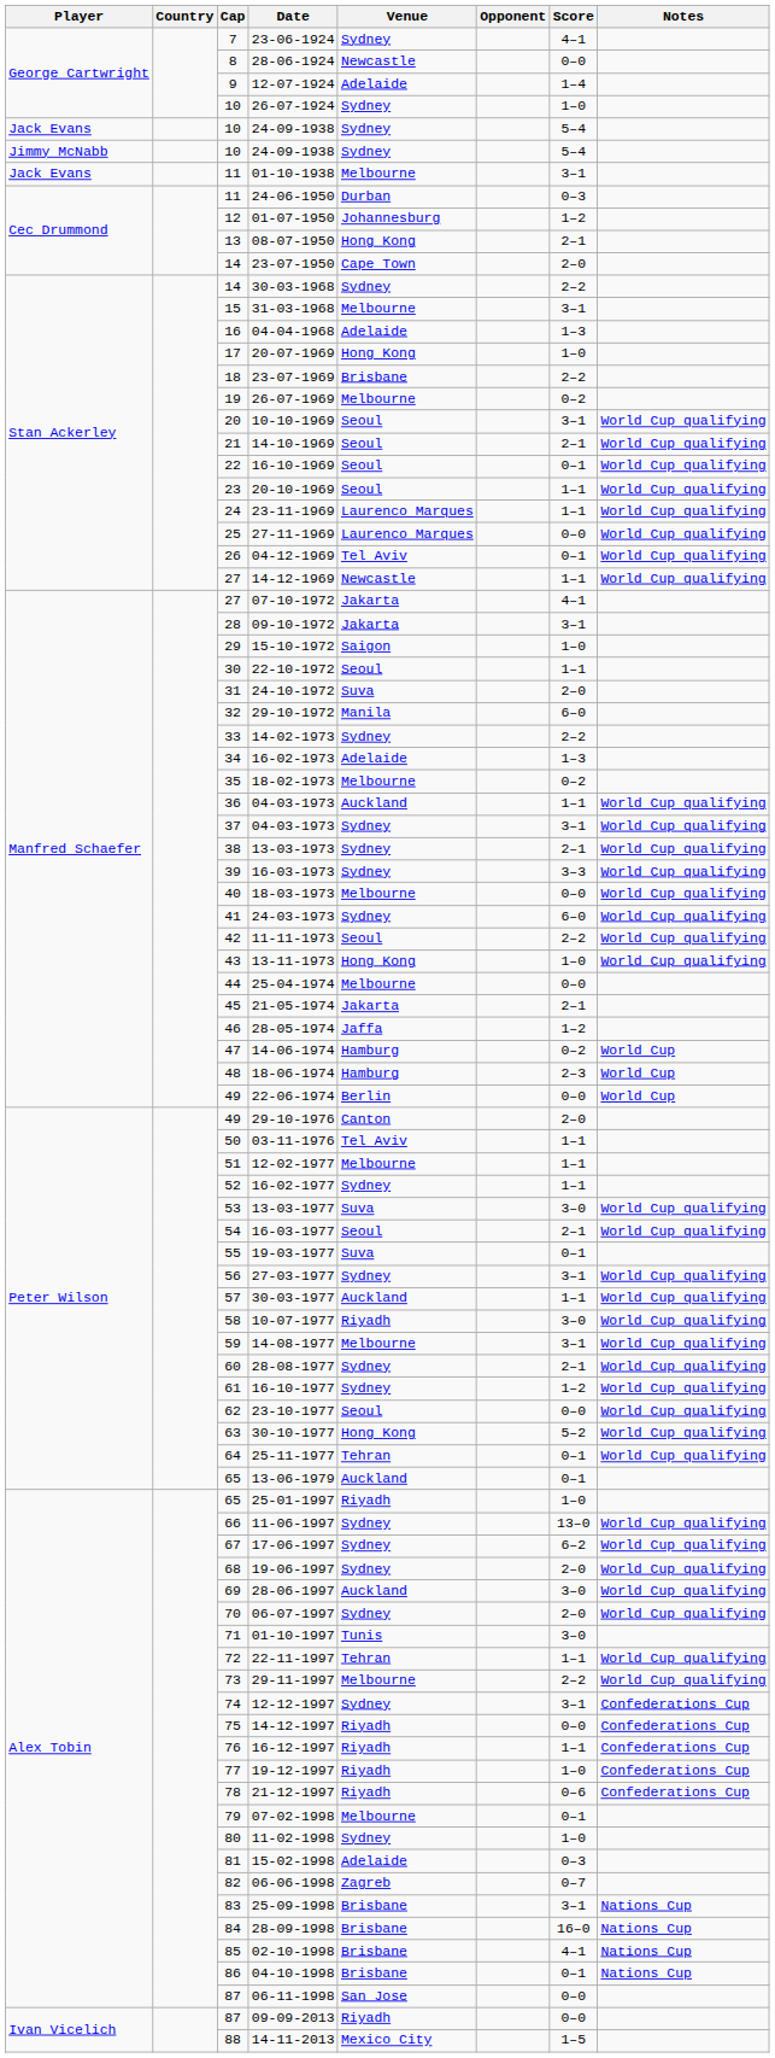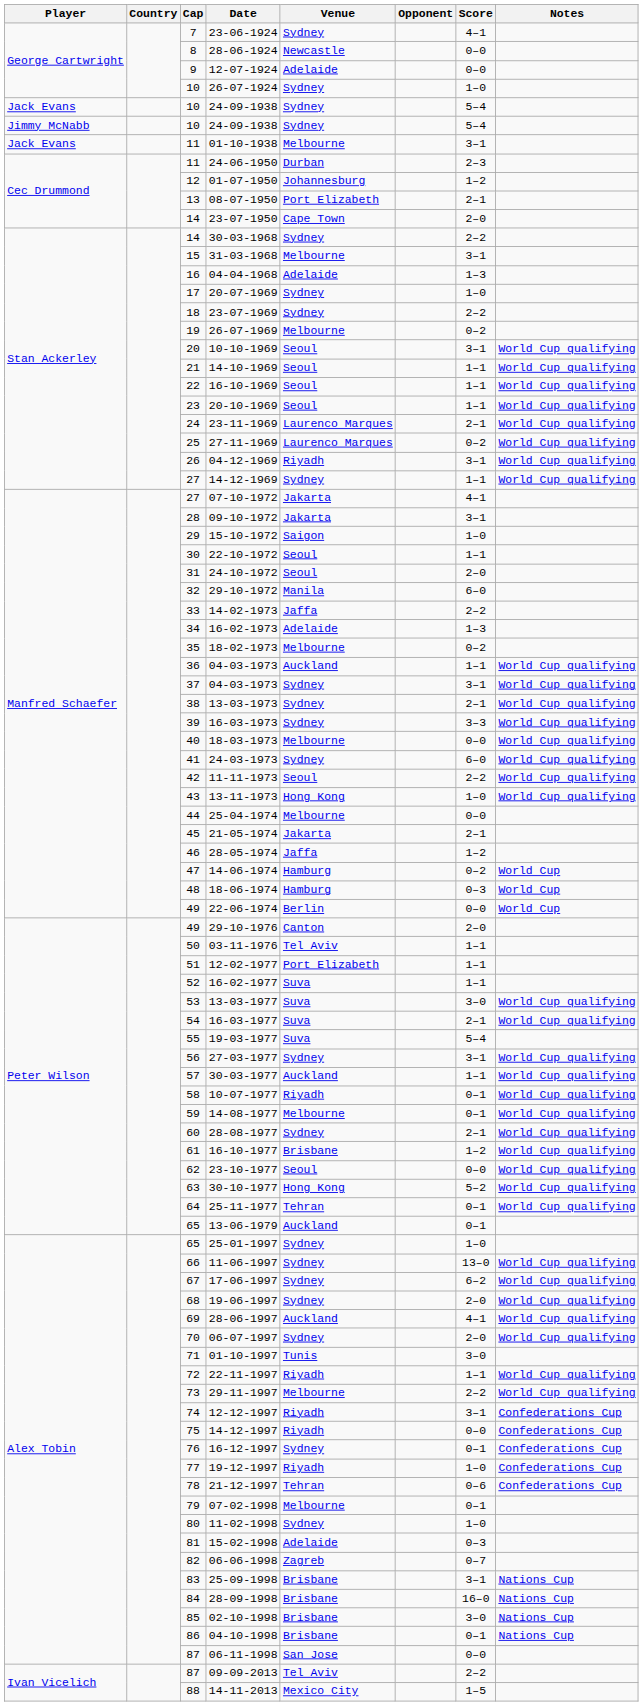 <table class="wikitable sortable">
 <tr>
 <th>Player</th>
 <th>Country</th>
 <th>Cap</th>
 <th>Date</th>
 <th>Venue</th>
 <th>Opponent</th>
 <th>Score</th>
 <th>Notes</th>
 </tr>
 <tr>
 <td rowspan="4"><a href='#'>George Cartwright</a></td>
 <td rowspan="4"></td>
 <td align="center">7</td>
 <td>23-06-1924</td>
 <td><a href='#'>Sydney</a></td>
 <td></td>
 <td align="center">4–1</td>
 <td></td>
 </tr>
 <tr>
 <td align="center">8</td>
 <td>28-06-1924</td>
 <td><a href='#'>Newcastle</a></td>
 <td></td>
 <td align="center">0–0</td>
 <td></td>
 </tr>
 <tr>
 <td align="center">9</td>
 <td>12-07-1924</td>
 <td><a href='#'>Adelaide</a></td>
 <td></td>
-<td align="center">1–4</td>
+<td align="center">0–0</td>
 <td></td>
 </tr>
 <tr>
 <td align="center">10</td>
 <td>26-07-1924</td>
 <td><a href='#'>Sydney</a></td>
 <td></td>
 <td align="center">1–0</td>
 <td></td>
 </tr>
 <tr>
 <td><a href='#'>Jack Evans</a></td>
 <td></td>
 <td align="center">10</td>
 <td>24-09-1938</td>
 <td><a href='#'>Sydney</a></td>
 <td></td>
 <td align="center">5–4</td>
 <td></td>
 </tr>
 <tr>
 <td><a href='#'>Jimmy McNabb</a></td>
 <td></td>
 <td align="center">10</td>
 <td>24-09-1938</td>
 <td><a href='#'>Sydney</a></td>
 <td></td>
 <td align="center">5–4</td>
 <td></td>
 </tr>
 <tr>
 <td><a href='#'>Jack Evans</a></td>
 <td></td>
 <td align="center">11</td>
 <td>01-10-1938</td>
 <td><a href='#'>Melbourne</a></td>
 <td></td>
 <td align="center">3–1</td>
 <td></td>
 </tr>
 <tr>
 <td rowspan="4"><a href='#'>Cec Drummond</a></td>
 <td rowspan="4"></td>
 <td align="center">11</td>
 <td>24-06-1950</td>
 <td><a href='#'>Durban</a></td>
 <td></td>
-<td align="center">0–3</td>
+<td align="center">2–3</td>
 <td></td>
 </tr>
 <tr>
 <td align="center">12</td>
 <td>01-07-1950</td>
 <td><a href='#'>Johannesburg</a></td>
 <td></td>
 <td align="center">1–2</td>
 <td></td>
 </tr>
 <tr>
 <td align="center">13</td>
 <td>08-07-1950</td>
-<td><a href='#'>Hong Kong</a></td>
+<td><a href='#'>Port Elizabeth</a></td>
 <td></td>
 <td align="center">2–1</td>
 <td></td>
 </tr>
 <tr>
 <td align="center">14</td>
 <td>23-07-1950</td>
 <td><a href='#'>Cape Town</a></td>
 <td></td>
 <td align="center">2–0</td>
 <td></td>
 </tr>
 <tr>
 <td rowspan="14"><a href='#'>Stan Ackerley</a></td>
 <td rowspan="14"></td>
 <td align="center">14</td>
 <td>30-03-1968</td>
 <td><a href='#'>Sydney</a></td>
 <td></td>
 <td align="center">2–2</td>
 <td></td>
 </tr>
 <tr>
 <td align="center">15</td>
 <td>31-03-1968</td>
 <td><a href='#'>Melbourne</a></td>
 <td></td>
 <td align="center">3–1</td>
 <td></td>
 </tr>
 <tr>
 <td align="center">16</td>
 <td>04-04-1968</td>
 <td><a href='#'>Adelaide</a></td>
 <td></td>
 <td align="center">1–3</td>
 <td></td>
 </tr>
 <tr>
 <td align="center">17</td>
 <td>20-07-1969</td>
-<td><a href='#'>Hong Kong</a></td>
+<td><a href='#'>Sydney</a></td>
 <td></td>
 <td align="center">1–0</td>
 <td></td>
 </tr>
 <tr>
 <td align="center">18</td>
 <td>23-07-1969</td>
-<td><a href='#'>Brisbane</a></td>
+<td><a href='#'>Sydney</a></td>
 <td></td>
 <td align="center">2–2</td>
 <td></td>
 </tr>
 <tr>
 <td align="center">19</td>
 <td>26-07-1969</td>
 <td><a href='#'>Melbourne</a></td>
 <td></td>
 <td align="center">0–2</td>
 <td></td>
 </tr>
 <tr>
 <td align="center">20</td>
 <td>10-10-1969</td>
 <td><a href='#'>Seoul</a></td>
 <td></td>
 <td align="center">3–1</td>
 <td><a href='#'>World Cup qualifying</a></td>
 </tr>
 <tr>
 <td align="center">21</td>
 <td>14-10-1969</td>
 <td><a href='#'>Seoul</a></td>
 <td></td>
-<td align="center">2–1</td>
+<td align="center">1–1</td>
 <td><a href='#'>World Cup qualifying</a></td>
 </tr>
 <tr>
 <td align="center">22</td>
 <td>16-10-1969</td>
 <td><a href='#'>Seoul</a></td>
 <td></td>
-<td align="center">0–1</td>
+<td align="center">1–1</td>
 <td><a href='#'>World Cup qualifying</a></td>
 </tr>
 <tr>
 <td align="center">23</td>
 <td>20-10-1969</td>
 <td><a href='#'>Seoul</a></td>
 <td></td>
 <td align="center">1–1</td>
 <td><a href='#'>World Cup qualifying</a></td>
 </tr>
 <tr>
 <td align="center">24</td>
 <td>23-11-1969</td>
 <td><a href='#'>Laurenco Marques</a></td>
 <td></td>
-<td align="center">1–1</td>
+<td align="center">2–1</td>
 <td><a href='#'>World Cup qualifying</a></td>
 </tr>
 <tr>
 <td align="center">25</td>
 <td>27-11-1969</td>
 <td><a href='#'>Laurenco Marques</a></td>
 <td></td>
-<td align="center">0–0</td>
+<td align="center">0–2</td>
 <td><a href='#'>World Cup qualifying</a></td>
 </tr>
 <tr>
 <td align="center">26</td>
 <td>04-12-1969</td>
-<td><a href='#'>Tel Aviv</a></td>
+<td><a href='#'>Riyadh</a></td>
 <td></td>
-<td align="center">0–1</td>
+<td align="center">3–1</td>
 <td><a href='#'>World Cup qualifying</a></td>
 </tr>
 <tr>
 <td align="center">27</td>
 <td>14-12-1969</td>
-<td><a href='#'>Newcastle</a></td>
+<td><a href='#'>Sydney</a></td>
 <td></td>
 <td align="center">1–1</td>
 <td><a href='#'>World Cup qualifying</a></td>
 </tr>
 <tr>
 <td rowspan="23"><a href='#'>Manfred Schaefer</a></td>
 <td rowspan="23"></td>
 <td align="center">27</td>
 <td>07-10-1972</td>
 <td><a href='#'>Jakarta</a></td>
 <td></td>
 <td align="center">4–1</td>
 <td></td>
 </tr>
 <tr>
 <td align="center">28</td>
 <td>09-10-1972</td>
 <td><a href='#'>Jakarta</a></td>
 <td></td>
 <td align="center">3–1</td>
 <td></td>
 </tr>
 <tr>
 <td align="center">29</td>
 <td>15-10-1972</td>
 <td><a href='#'>Saigon</a></td>
 <td></td>
 <td align="center">1–0</td>
 <td></td>
 </tr>
 <tr>
 <td align="center">30</td>
 <td>22-10-1972</td>
 <td><a href='#'>Seoul</a></td>
 <td></td>
 <td align="center">1–1</td>
 <td></td>
 </tr>
 <tr>
 <td align="center">31</td>
 <td>24-10-1972</td>
-<td><a href='#'>Suva</a></td>
+<td><a href='#'>Seoul</a></td>
 <td></td>
 <td align="center">2–0</td>
 <td></td>
 </tr>
 <tr>
 <td align="center">32</td>
 <td>29-10-1972</td>
 <td><a href='#'>Manila</a></td>
 <td></td>
 <td align="center">6–0</td>
 <td></td>
 </tr>
 <tr>
 <td align="center">33</td>
 <td>14-02-1973</td>
-<td><a href='#'>Sydney</a></td>
+<td><a href='#'>Jaffa</a></td>
 <td></td>
 <td align="center">2–2</td>
 <td></td>
 </tr>
 <tr>
 <td align="center">34</td>
 <td>16-02-1973</td>
 <td><a href='#'>Adelaide</a></td>
 <td></td>
 <td align="center">1–3</td>
 <td></td>
 </tr>
 <tr>
 <td align="center">35</td>
 <td>18-02-1973</td>
 <td><a href='#'>Melbourne</a></td>
 <td></td>
 <td align="center">0–2</td>
 <td></td>
 </tr>
 <tr>
 <td align="center">36</td>
 <td>04-03-1973</td>
 <td><a href='#'>Auckland</a></td>
 <td></td>
 <td align="center">1–1</td>
 <td><a href='#'>World Cup qualifying</a></td>
 </tr>
 <tr>
 <td align="center">37</td>
 <td>04-03-1973</td>
 <td><a href='#'>Sydney</a></td>
 <td></td>
 <td align="center">3–1</td>
 <td><a href='#'>World Cup qualifying</a></td>
 </tr>
 <tr>
 <td align="center">38</td>
 <td>13-03-1973</td>
 <td><a href='#'>Sydney</a></td>
 <td></td>
 <td align="center">2–1</td>
 <td><a href='#'>World Cup qualifying</a></td>
 </tr>
 <tr>
 <td align="center">39</td>
 <td>16-03-1973</td>
 <td><a href='#'>Sydney</a></td>
 <td></td>
 <td align="center">3–3</td>
 <td><a href='#'>World Cup qualifying</a></td>
 </tr>
 <tr>
 <td align="center">40</td>
 <td>18-03-1973</td>
 <td><a href='#'>Melbourne</a></td>
 <td></td>
 <td align="center">0–0</td>
 <td><a href='#'>World Cup qualifying</a></td>
 </tr>
 <tr>
 <td align="center">41</td>
 <td>24-03-1973</td>
 <td><a href='#'>Sydney</a></td>
 <td></td>
 <td align="center">6–0</td>
 <td><a href='#'>World Cup qualifying</a></td>
 </tr>
 <tr>
 <td align="center">42</td>
 <td>11-11-1973</td>
 <td><a href='#'>Seoul</a></td>
 <td></td>
 <td align="center">2–2</td>
 <td><a href='#'>World Cup qualifying</a></td>
 </tr>
 <tr>
 <td align="center">43</td>
 <td>13-11-1973</td>
 <td><a href='#'>Hong Kong</a></td>
 <td></td>
 <td align="center">1–0</td>
 <td><a href='#'>World Cup qualifying</a></td>
 </tr>
 <tr>
 <td align="center">44</td>
 <td>25-04-1974</td>
 <td><a href='#'>Melbourne</a></td>
 <td></td>
 <td align="center">0–0</td>
 <td></td>
 </tr>
 <tr>
 <td align="center">45</td>
 <td>21-05-1974</td>
 <td><a href='#'>Jakarta</a></td>
 <td></td>
 <td align="center">2–1</td>
 <td></td>
 </tr>
 <tr>
 <td align="center">46</td>
 <td>28-05-1974</td>
 <td><a href='#'>Jaffa</a></td>
 <td></td>
 <td align="center">1–2</td>
 <td></td>
 </tr>
 <tr>
 <td align="center">47</td>
 <td>14-06-1974</td>
 <td><a href='#'>Hamburg</a></td>
 <td></td>
 <td align="center">0–2</td>
 <td><a href='#'>World Cup</a></td>
 </tr>
 <tr>
 <td align="center">48</td>
 <td>18-06-1974</td>
 <td><a href='#'>Hamburg</a></td>
 <td></td>
-<td align="center">2–3</td>
+<td align="center">0–3</td>
 <td><a href='#'>World Cup</a></td>
 </tr>
 <tr>
 <td align="center">49</td>
 <td>22-06-1974</td>
 <td><a href='#'>Berlin</a></td>
 <td></td>
 <td align="center">0–0</td>
 <td><a href='#'>World Cup</a></td>
 </tr>
 <tr>
 <td rowspan="17"><a href='#'>Peter Wilson</a></td>
 <td rowspan="17"></td>
 <td align="center">49</td>
 <td>29-10-1976</td>
 <td><a href='#'>Canton</a></td>
 <td></td>
 <td align="center">2–0</td>
 <td></td>
 </tr>
 <tr>
 <td align="center">50</td>
 <td>03-11-1976</td>
 <td><a href='#'>Tel Aviv</a></td>
 <td></td>
 <td align="center">1–1</td>
 <td></td>
 </tr>
 <tr>
 <td align="center">51</td>
 <td>12-02-1977</td>
-<td><a href='#'>Melbourne</a></td>
+<td><a href='#'>Port Elizabeth</a></td>
 <td></td>
 <td align="center">1–1</td>
 <td></td>
 </tr>
 <tr>
 <td align="center">52</td>
 <td>16-02-1977</td>
-<td><a href='#'>Sydney</a></td>
+<td><a href='#'>Suva</a></td>
 <td></td>
 <td align="center">1–1</td>
 <td></td>
 </tr>
 <tr>
 <td align="center">53</td>
 <td>13-03-1977</td>
 <td><a href='#'>Suva</a></td>
 <td></td>
 <td align="center">3–0</td>
 <td><a href='#'>World Cup qualifying</a></td>
 </tr>
 <tr>
 <td align="center">54</td>
 <td>16-03-1977</td>
-<td><a href='#'>Seoul</a></td>
+<td><a href='#'>Suva</a></td>
 <td></td>
 <td align="center">2–1</td>
 <td><a href='#'>World Cup qualifying</a></td>
 </tr>
 <tr>
 <td align="center">55</td>
 <td>19-03-1977</td>
 <td><a href='#'>Suva</a></td>
 <td></td>
-<td align="center">0–1</td>
+<td align="center">5–4</td>
 <td></td>
 </tr>
 <tr>
 <td align="center">56</td>
 <td>27-03-1977</td>
 <td><a href='#'>Sydney</a></td>
 <td></td>
 <td align="center">3–1</td>
 <td><a href='#'>World Cup qualifying</a></td>
 </tr>
 <tr>
 <td align="center">57</td>
 <td>30-03-1977</td>
 <td><a href='#'>Auckland</a></td>
 <td></td>
 <td align="center">1–1</td>
 <td><a href='#'>World Cup qualifying</a></td>
 </tr>
 <tr>
 <td align="center">58</td>
 <td>10-07-1977</td>
 <td><a href='#'>Riyadh</a></td>
 <td></td>
-<td align="center">3–0</td>
+<td align="center">0–1</td>
 <td><a href='#'>World Cup qualifying</a></td>
 </tr>
 <tr>
 <td align="center">59</td>
 <td>14-08-1977</td>
 <td><a href='#'>Melbourne</a></td>
 <td></td>
-<td align="center">3–1</td>
+<td align="center">0–1</td>
 <td><a href='#'>World Cup qualifying</a></td>
 </tr>
 <tr>
 <td align="center">60</td>
 <td>28-08-1977</td>
 <td><a href='#'>Sydney</a></td>
 <td></td>
 <td align="center">2–1</td>
 <td><a href='#'>World Cup qualifying</a></td>
 </tr>
 <tr>
 <td align="center">61</td>
 <td>16-10-1977</td>
-<td><a href='#'>Sydney</a></td>
+<td><a href='#'>Brisbane</a></td>
 <td></td>
 <td align="center">1–2</td>
 <td><a href='#'>World Cup qualifying</a></td>
 </tr>
 <tr>
 <td align="center">62</td>
 <td>23-10-1977</td>
 <td><a href='#'>Seoul</a></td>
 <td></td>
 <td align="center">0–0</td>
 <td><a href='#'>World Cup qualifying</a></td>
 </tr>
 <tr>
 <td align="center">63</td>
 <td>30-10-1977</td>
 <td><a href='#'>Hong Kong</a></td>
 <td></td>
 <td align="center">5–2</td>
 <td><a href='#'>World Cup qualifying</a></td>
 </tr>
 <tr>
 <td align="center">64</td>
 <td>25-11-1977</td>
 <td><a href='#'>Tehran</a></td>
 <td></td>
 <td align="center">0–1</td>
 <td><a href='#'>World Cup qualifying</a></td>
 </tr>
 <tr>
 <td align="center">65</td>
 <td>13-06-1979</td>
 <td><a href='#'>Auckland</a></td>
 <td></td>
 <td align="center">0–1</td>
 <td></td>
 </tr>
 <tr>
 <td rowspan="23"><a href='#'>Alex Tobin</a></td>
 <td rowspan="23"></td>
 <td align="center">65</td>
 <td>25-01-1997</td>
-<td><a href='#'>Riyadh</a></td>
+<td><a href='#'>Sydney</a></td>
 <td></td>
 <td align="center">1–0</td>
 <td></td>
 </tr>
 <tr>
 <td align="center">66</td>
 <td>11-06-1997</td>
 <td><a href='#'>Sydney</a></td>
 <td></td>
 <td align="center">13–0</td>
 <td><a href='#'>World Cup qualifying</a></td>
 </tr>
 <tr>
 <td align="center">67</td>
 <td>17-06-1997</td>
 <td><a href='#'>Sydney</a></td>
 <td></td>
 <td align="center">6–2</td>
 <td><a href='#'>World Cup qualifying</a></td>
 </tr>
 <tr>
 <td align="center">68</td>
 <td>19-06-1997</td>
 <td><a href='#'>Sydney</a></td>
 <td></td>
 <td align="center">2–0</td>
 <td><a href='#'>World Cup qualifying</a></td>
 </tr>
 <tr>
 <td align="center">69</td>
 <td>28-06-1997</td>
 <td><a href='#'>Auckland</a></td>
 <td></td>
-<td align="center">3–0</td>
+<td align="center">4–1</td>
 <td><a href='#'>World Cup qualifying</a></td>
 </tr>
 <tr>
 <td align="center">70</td>
 <td>06-07-1997</td>
 <td><a href='#'>Sydney</a></td>
 <td></td>
 <td align="center">2–0</td>
 <td><a href='#'>World Cup qualifying</a></td>
 </tr>
 <tr>
 <td align="center">71</td>
 <td>01-10-1997</td>
 <td><a href='#'>Tunis</a></td>
 <td></td>
 <td align="center">3–0</td>
 <td></td>
 </tr>
 <tr>
 <td align="center">72</td>
 <td>22-11-1997</td>
-<td><a href='#'>Tehran</a></td>
+<td><a href='#'>Riyadh</a></td>
 <td></td>
 <td align="center">1–1</td>
 <td><a href='#'>World Cup qualifying</a></td>
 </tr>
 <tr>
 <td align="center">73</td>
 <td>29-11-1997</td>
 <td><a href='#'>Melbourne</a></td>
 <td></td>
 <td align="center">2–2</td>
 <td><a href='#'>World Cup qualifying</a></td>
 </tr>
 <tr>
 <td align="center">74</td>
 <td>12-12-1997</td>
-<td><a href='#'>Sydney</a></td>
+<td><a href='#'>Riyadh</a></td>
 <td></td>
 <td align="center">3–1</td>
 <td><a href='#'>Confederations Cup</a></td>
 </tr>
 <tr>
 <td align="center">75</td>
 <td>14-12-1997</td>
 <td><a href='#'>Riyadh</a></td>
 <td></td>
 <td align="center">0–0</td>
 <td><a href='#'>Confederations Cup</a></td>
 </tr>
 <tr>
 <td align="center">76</td>
 <td>16-12-1997</td>
-<td><a href='#'>Riyadh</a></td>
+<td><a href='#'>Sydney</a></td>
 <td></td>
-<td align="center">1–1</td>
+<td align="center">0–1</td>
 <td><a href='#'>Confederations Cup</a></td>
 </tr>
 <tr>
 <td align="center">77</td>
 <td>19-12-1997</td>
 <td><a href='#'>Riyadh</a></td>
 <td></td>
 <td align="center">1–0</td>
 <td><a href='#'>Confederations Cup</a></td>
 </tr>
 <tr>
 <td align="center">78</td>
 <td>21-12-1997</td>
-<td><a href='#'>Riyadh</a></td>
+<td><a href='#'>Tehran</a></td>
 <td></td>
 <td align="center">0–6</td>
 <td><a href='#'>Confederations Cup</a></td>
 </tr>
 <tr>
 <td align="center">79</td>
 <td>07-02-1998</td>
 <td><a href='#'>Melbourne</a></td>
 <td></td>
 <td align="center">0–1</td>
 <td></td>
 </tr>
 <tr>
 <td align="center">80</td>
 <td>11-02-1998</td>
 <td><a href='#'>Sydney</a></td>
 <td></td>
 <td align="center">1–0</td>
 <td></td>
 </tr>
 <tr>
 <td align="center">81</td>
 <td>15-02-1998</td>
 <td><a href='#'>Adelaide</a></td>
 <td></td>
 <td align="center">0–3</td>
 <td></td>
 </tr>
 <tr>
 <td align="center">82</td>
 <td>06-06-1998</td>
 <td><a href='#'>Zagreb</a></td>
 <td></td>
 <td align="center">0–7</td>
 <td></td>
 </tr>
 <tr>
 <td align="center">83</td>
 <td>25-09-1998</td>
 <td><a href='#'>Brisbane</a></td>
 <td></td>
 <td align="center">3–1</td>
 <td><a href='#'>Nations Cup</a></td>
 </tr>
 <tr>
 <td align="center">84</td>
 <td>28-09-1998</td>
 <td><a href='#'>Brisbane</a></td>
 <td></td>
 <td align="center">16–0</td>
 <td><a href='#'>Nations Cup</a></td>
 </tr>
 <tr>
 <td align="center">85</td>
 <td>02-10-1998</td>
 <td><a href='#'>Brisbane</a></td>
 <td></td>
-<td align="center">4–1</td>
+<td align="center">3–0</td>
 <td><a href='#'>Nations Cup</a></td>
 </tr>
 <tr>
 <td align="center">86</td>
 <td>04-10-1998</td>
 <td><a href='#'>Brisbane</a></td>
 <td></td>
 <td align="center">0–1</td>
 <td><a href='#'>Nations Cup</a></td>
 </tr>
 <tr>
 <td align="center">87</td>
 <td>06-11-1998</td>
 <td><a href='#'>San Jose</a></td>
 <td></td>
 <td align="center">0–0</td>
 <td></td>
 </tr>
 <tr>
 <td rowspan="2"><a href='#'>Ivan Vicelich</a></td>
 <td rowspan="2"></td>
 <td align="center">87</td>
 <td>09-09-2013</td>
-<td><a href='#'>Riyadh</a></td>
+<td><a href='#'>Tel Aviv</a></td>
 <td></td>
-<td align="center">0–0</td>
+<td align="center">2–2</td>
 <td></td>
 </tr>
 <tr>
 <td align="center">88</td>
 <td>14-11-2013</td>
 <td><a href='#'>Mexico City</a></td>
 <td></td>
 <td align="center">1–5</td>
 <td></td>
 </tr>
 </table>
